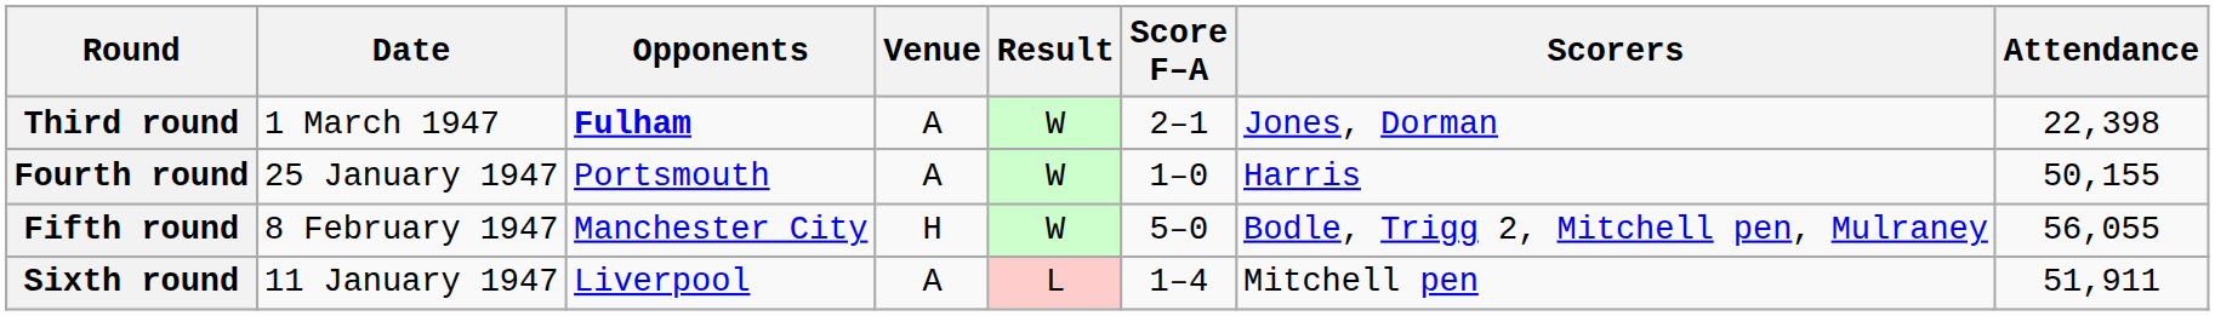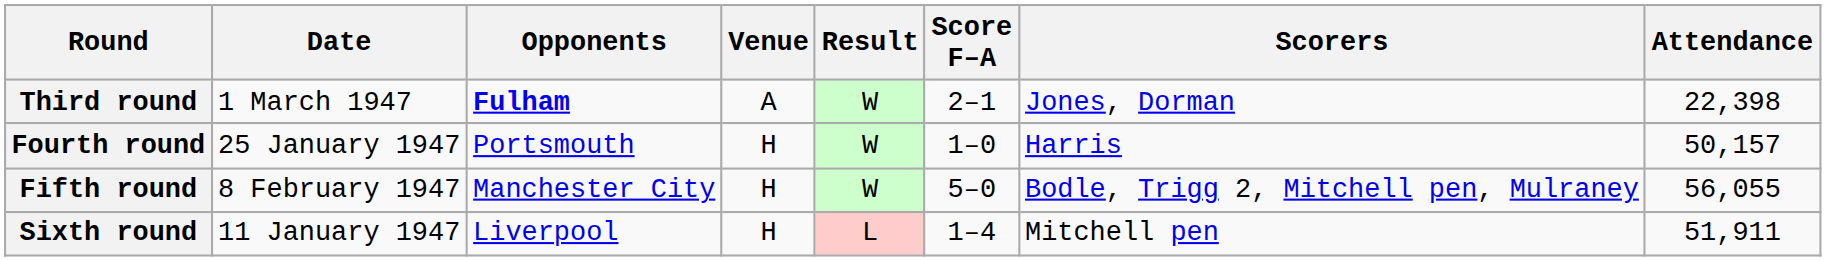 <table class="wikitable plainrowheaders" style="text-align:center">
 <tr>
 <th scope="col">Round</th>
 <th scope="col">Date</th>
 <th scope="col">Opponents</th>
 <th scope="col">Venue</th>
 <th scope="col">Result</th>
 <th scope="col">Score<br>F–A</th>
 <th scope="col">Scorers</th>
 <th scope="col">Attendance</th>
 </tr>
 <tr>
 <th scope="row">Third round</th>
 <td align="left">1 March 1947</td>
 <td align="left"><strong><a href='#'>Fulham</a></strong></td>
 <td>A</td>
 <td style=background:#cfc>W</td>
 <td>2–1</td>
 <td align="left"><a href='#'>Jones</a>, <a href='#'>Dorman</a></td>
 <td>22,398</td>
 </tr>
 <tr>
 <th scope="row">Fourth round</th>
 <td align="left">25 January 1947</td>
 <td align="left"><a href='#'>Portsmouth</a></td>
-<td>A</td>
+<td>H</td>
 <td style=background:#cfc>W</td>
 <td>1–0</td>
 <td align="left"><a href='#'>Harris</a></td>
-<td>50,155</td>
+<td>50,157</td>
 </tr>
 <tr>
 <th scope="row">Fifth round</th>
 <td align="left">8 February 1947</td>
 <td align="left"><a href='#'>Manchester City</a></td>
 <td>H</td>
 <td style=background:#cfc>W</td>
 <td>5–0</td>
 <td align="left"><a href='#'>Bodle</a>, <a href='#'>Trigg</a> 2, <a href='#'>Mitchell</a> <a href='#'>pen</a>, <a href='#'>Mulraney</a></td>
 <td>56,055</td>
 </tr>
 <tr>
 <th scope="row">Sixth round</th>
 <td align="left">11 January 1947</td>
 <td align="left"><a href='#'>Liverpool</a></td>
-<td>A</td>
+<td>H</td>
 <td style=background:#fcc>L</td>
 <td>1–4</td>
 <td align="left">Mitchell <a href='#'>pen</a></td>
 <td>51,911</td>
 </tr>
 </table>
